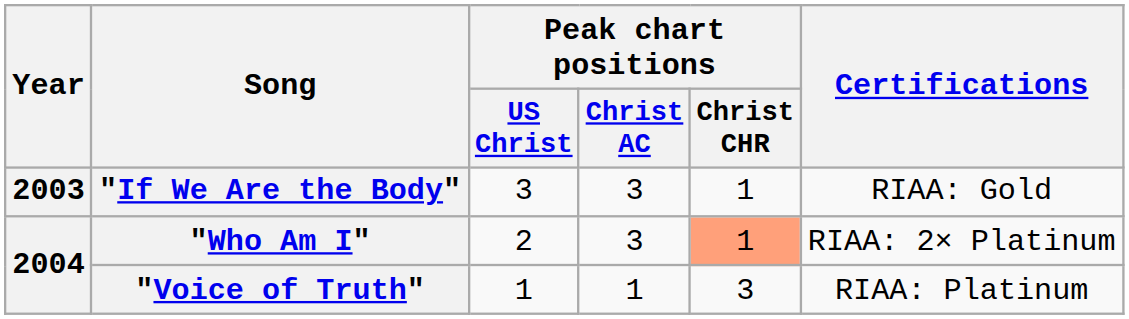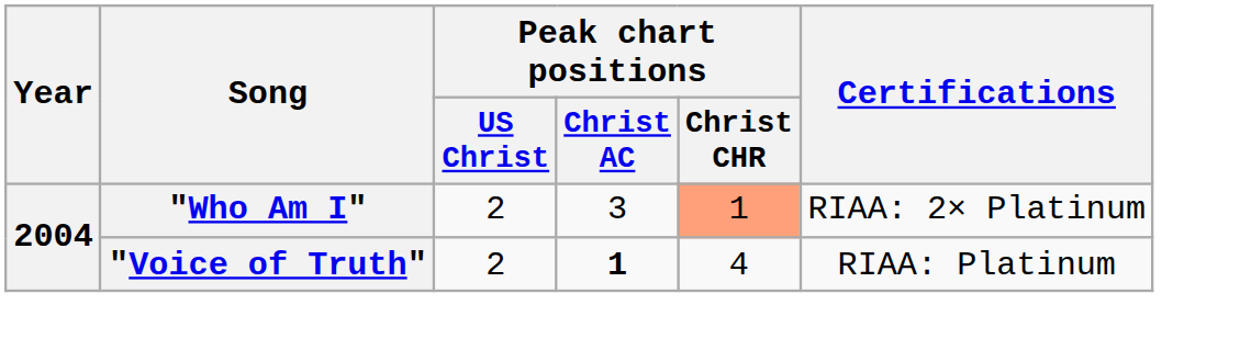 <table class="wikitable plainrowheaders" style="text-align:center;">
 <tr>
 <th scope="col" rowspan="2">Year</th>
 <th scope="col" rowspan="2">Song</th>
 <th scope="col" colspan="3">Peak chart positions</th>
 <th scope="col" rowspan="2"><a href='#'>Certifications</a><br></th>
 </tr>
 <tr>
 <th style="width:3em; font-size:90%"><a href='#'>US Christ</a><br></th>
 <th style="width:3em; font-size:90%"><a href='#'>Christ AC</a><br></th>
 <th style="width:3em; font-size:90%">Christ CHR<br></th>
 </tr>
 <tr>
-<th scope="row">2003</th>
-<th scope="row">"<a href='#'>If We Are the Body</a>"</th>
-<td>3</td>
-<td>3</td>
-<td>1</td>
-<td scope="row">RIAA: Gold</td>
-</tr>
-<tr>
 <th scope="row" rowspan="2">2004</th>
 <th scope="row">"<a href='#'>Who Am I</a>"</th>
 <td>2</td>
 <td>3</td>
 <td style="background: lightsalmon;">1</td>
 <td scope="row">RIAA: 2× Platinum</td>
 </tr>
 <tr>
 <th scope="row">"<a href='#'>Voice of Truth</a>"</th>
-<td>1</td>
-<td>1</td>
-<td>3</td>
+<td>2</td>
+<td><strong>1</strong></td>
+<td>4</td>
 <td scope="row">RIAA: Platinum</td>
 </tr>
 </table>
